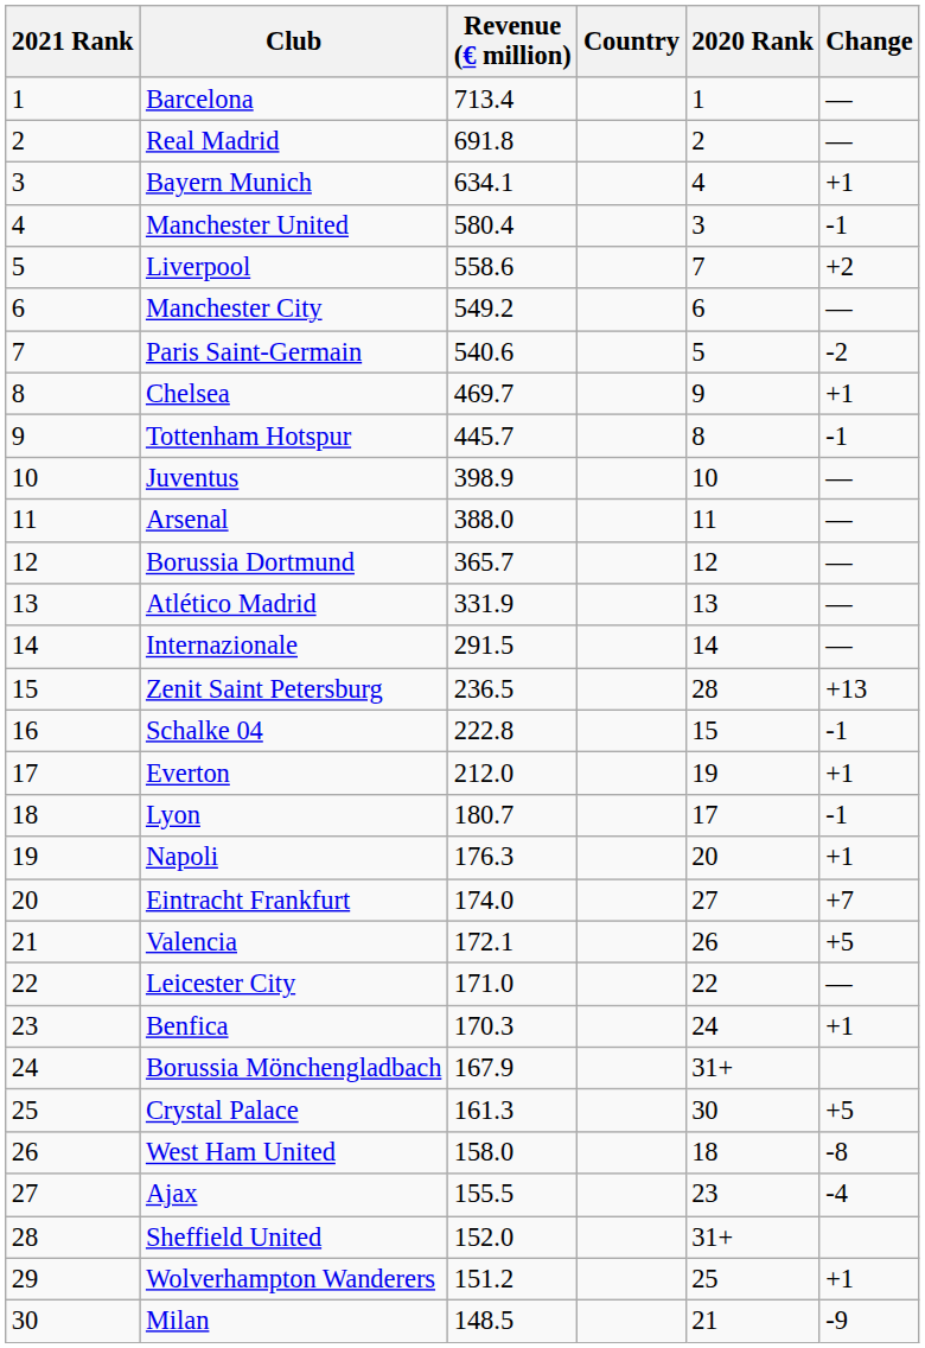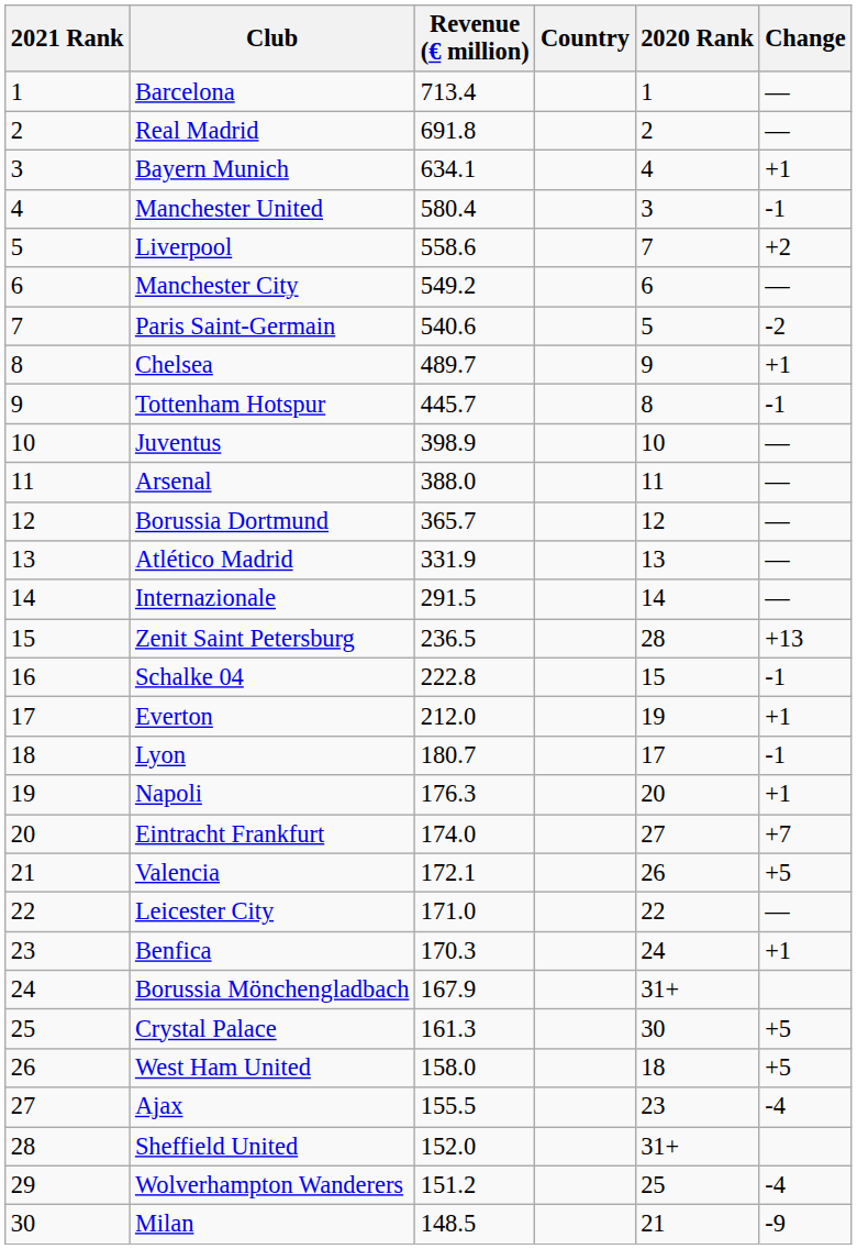 <table class="wikitable sortable">
 <tr>
 <th>2021 Rank</th>
 <th>Club</th>
 <th>Revenue <br>(<a href='#'>€</a> million)</th>
 <th>Country</th>
 <th>2020 Rank</th>
 <th>Change</th>
 </tr>
 <tr>
 <td>1</td>
 <td><a href='#'>Barcelona</a></td>
 <td>713.4</td>
 <td></td>
 <td>1</td>
 <td> —</td>
 </tr>
 <tr>
 <td>2</td>
 <td><a href='#'>Real Madrid</a></td>
 <td>691.8</td>
 <td></td>
 <td>2</td>
 <td> —</td>
 </tr>
 <tr>
 <td>3</td>
 <td><a href='#'>Bayern Munich</a></td>
 <td>634.1</td>
 <td></td>
 <td>4</td>
 <td> +1</td>
 </tr>
 <tr>
 <td>4</td>
 <td><a href='#'>Manchester United</a></td>
 <td>580.4</td>
 <td></td>
 <td>3</td>
 <td> -1</td>
 </tr>
 <tr>
 <td>5</td>
 <td><a href='#'>Liverpool</a></td>
 <td>558.6</td>
 <td></td>
 <td>7</td>
 <td> +2</td>
 </tr>
 <tr>
 <td>6</td>
 <td><a href='#'>Manchester City</a></td>
 <td>549.2</td>
 <td></td>
 <td>6</td>
 <td> —</td>
 </tr>
 <tr>
 <td>7</td>
 <td><a href='#'>Paris Saint-Germain</a></td>
 <td>540.6</td>
 <td></td>
 <td>5</td>
 <td> -2</td>
 </tr>
 <tr>
 <td>8</td>
 <td><a href='#'>Chelsea</a></td>
-<td>469.7</td>
+<td>489.7</td>
 <td></td>
 <td>9</td>
 <td> +1</td>
 </tr>
 <tr>
 <td>9</td>
 <td><a href='#'>Tottenham Hotspur</a></td>
 <td>445.7</td>
 <td></td>
 <td>8</td>
 <td> -1</td>
 </tr>
 <tr>
 <td>10</td>
 <td><a href='#'>Juventus</a></td>
 <td>398.9</td>
 <td></td>
 <td>10</td>
 <td> —</td>
 </tr>
 <tr>
 <td>11</td>
 <td><a href='#'>Arsenal</a></td>
 <td>388.0</td>
 <td></td>
 <td>11</td>
 <td> —</td>
 </tr>
 <tr>
 <td>12</td>
 <td><a href='#'>Borussia Dortmund</a></td>
 <td>365.7</td>
 <td></td>
 <td>12</td>
 <td> —</td>
 </tr>
 <tr>
 <td>13</td>
 <td><a href='#'>Atlético Madrid</a></td>
 <td>331.9</td>
 <td></td>
 <td>13</td>
 <td> —</td>
 </tr>
 <tr>
 <td>14</td>
 <td><a href='#'>Internazionale</a></td>
 <td>291.5</td>
 <td></td>
 <td>14</td>
 <td> —</td>
 </tr>
 <tr>
 <td>15</td>
 <td><a href='#'>Zenit Saint Petersburg</a></td>
 <td>236.5</td>
 <td></td>
 <td>28</td>
 <td> +13</td>
 </tr>
 <tr>
 <td>16</td>
 <td><a href='#'>Schalke 04</a></td>
 <td>222.8</td>
 <td></td>
 <td>15</td>
 <td> -1</td>
 </tr>
 <tr>
 <td>17</td>
 <td><a href='#'>Everton</a></td>
 <td>212.0</td>
 <td></td>
 <td>19</td>
 <td> +1</td>
 </tr>
 <tr>
 <td>18</td>
 <td><a href='#'>Lyon</a></td>
 <td>180.7</td>
 <td></td>
 <td>17</td>
 <td> -1</td>
 </tr>
 <tr>
 <td>19</td>
 <td><a href='#'>Napoli</a></td>
 <td>176.3</td>
 <td></td>
 <td>20</td>
 <td> +1</td>
 </tr>
 <tr>
 <td>20</td>
 <td><a href='#'>Eintracht Frankfurt</a></td>
 <td>174.0</td>
 <td></td>
 <td>27</td>
 <td> +7</td>
 </tr>
 <tr>
 <td>21</td>
 <td><a href='#'>Valencia</a></td>
 <td>172.1</td>
 <td></td>
 <td>26</td>
 <td> +5</td>
 </tr>
 <tr>
 <td>22</td>
 <td><a href='#'>Leicester City</a></td>
 <td>171.0</td>
 <td></td>
 <td>22</td>
 <td> —</td>
 </tr>
 <tr>
 <td>23</td>
 <td><a href='#'>Benfica</a></td>
 <td>170.3</td>
 <td></td>
 <td>24</td>
 <td> +1</td>
 </tr>
 <tr>
 <td>24</td>
 <td><a href='#'>Borussia Mönchengladbach</a></td>
 <td>167.9</td>
 <td></td>
 <td>31+</td>
 <td></td>
 </tr>
 <tr>
 <td>25</td>
 <td><a href='#'>Crystal Palace</a></td>
 <td>161.3</td>
 <td></td>
 <td>30</td>
 <td> +5</td>
 </tr>
 <tr>
 <td>26</td>
 <td><a href='#'>West Ham United</a></td>
 <td>158.0</td>
 <td></td>
 <td>18</td>
-<td> -8</td>
+<td> +5</td>
 </tr>
 <tr>
 <td>27</td>
 <td><a href='#'>Ajax</a></td>
 <td>155.5</td>
 <td></td>
 <td>23</td>
 <td> -4</td>
 </tr>
 <tr>
 <td>28</td>
 <td><a href='#'>Sheffield United</a></td>
 <td>152.0</td>
 <td></td>
 <td>31+</td>
 <td></td>
 </tr>
 <tr>
 <td>29</td>
 <td><a href='#'>Wolverhampton Wanderers</a></td>
 <td>151.2</td>
 <td></td>
 <td>25</td>
-<td> +1</td>
+<td> -4</td>
 </tr>
 <tr>
 <td>30</td>
 <td><a href='#'>Milan</a></td>
 <td>148.5</td>
 <td></td>
 <td>21</td>
 <td> -9</td>
 </tr>
 </table>
